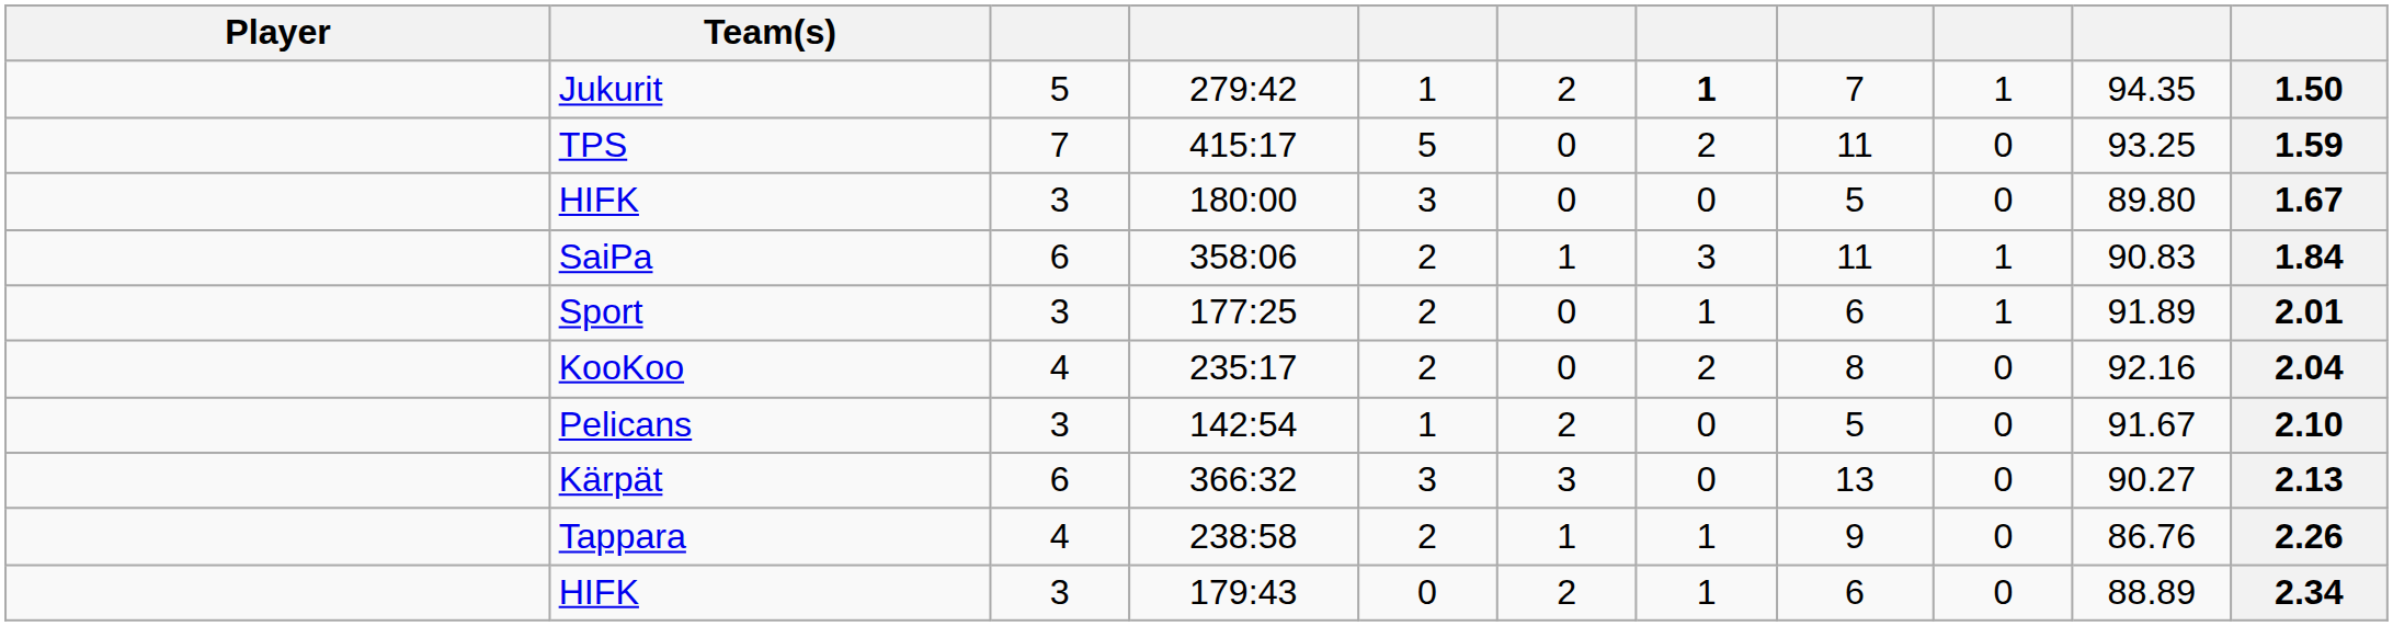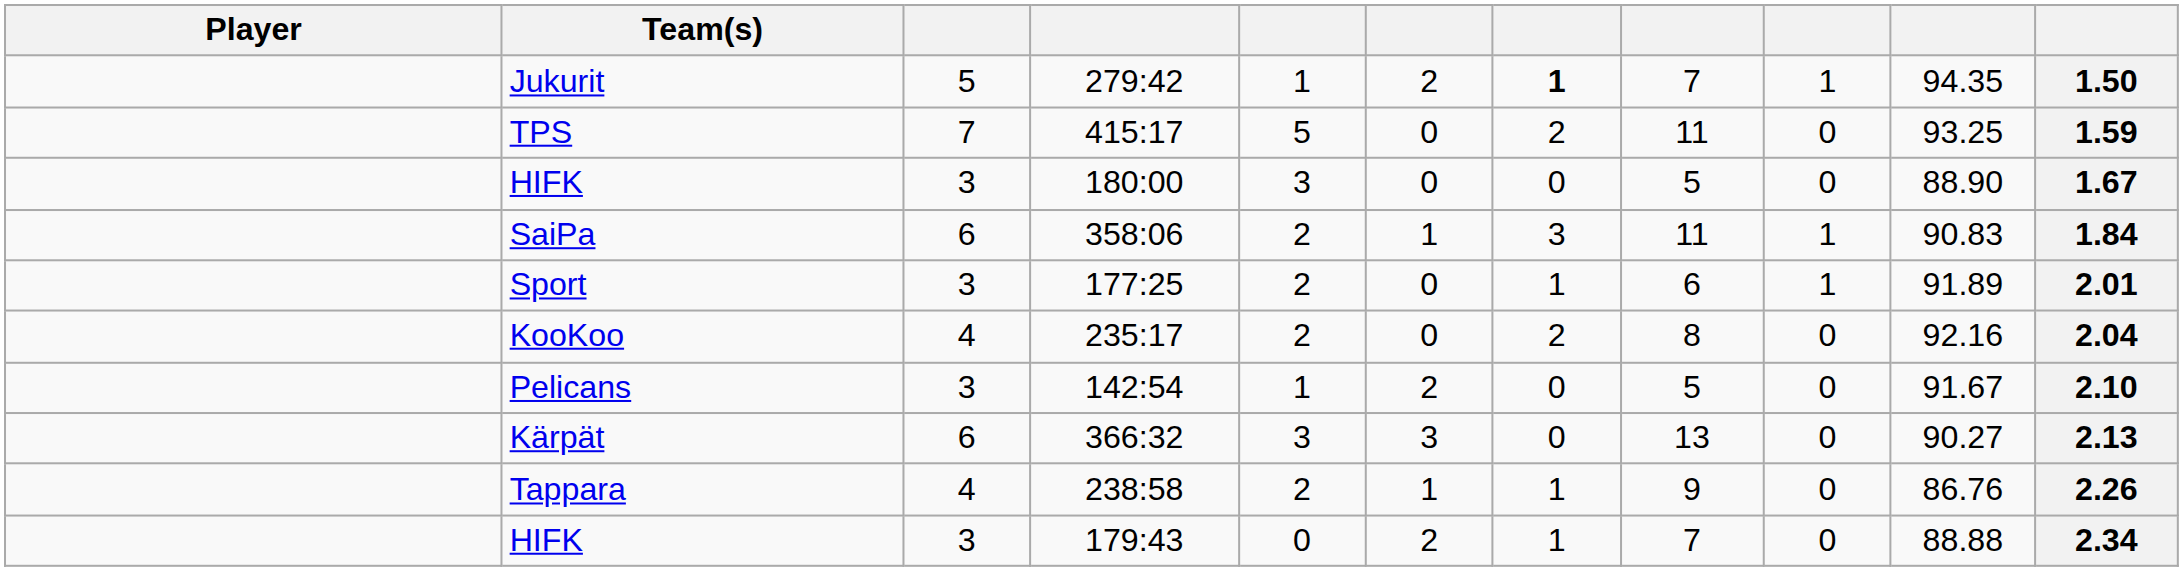 <table class="wikitable sortable" style="text-align: center">
 <tr>
 <th style="width: 15em;">Player</th>
 <th style="width: 12em;">Team(s)</th>
 <th style="width: 3.5em;"></th>
 <th style="width: 6em;"></th>
 <th style="width: 3.5em;"></th>
 <th style="width: 3.5em;"></th>
 <th style="width: 3.5em;"></th>
 <th style="width: 4em;"></th>
 <th style="width: 3.5em;"></th>
 <th style="width: 4em;"></th>
 <th style="width: 4em;"></th>
 </tr>
 <tr>
 <td style="text-align:left;"> </td>
 <td style="text-align:left;"><a href='#'>Jukurit</a></td>
 <td>5</td>
 <td>279:42</td>
 <td>1</td>
 <td>2</td>
 <td><strong>1</strong></td>
 <td>7</td>
 <td>1</td>
 <td>94.35</td>
 <th>1.50</th>
 </tr>
 <tr>
 <td style="text-align:left;"> </td>
 <td style="text-align:left;"><a href='#'>TPS</a></td>
 <td>7</td>
 <td>415:17</td>
 <td>5</td>
 <td>0</td>
 <td>2</td>
 <td>11</td>
 <td>0</td>
 <td>93.25</td>
 <th>1.59</th>
 </tr>
 <tr>
 <td style="text-align:left;"> </td>
 <td style="text-align:left;"><a href='#'>HIFK</a></td>
 <td>3</td>
 <td>180:00</td>
 <td>3</td>
 <td>0</td>
 <td>0</td>
 <td>5</td>
 <td>0</td>
-<td>89.80</td>
+<td>88.90</td>
 <th>1.67</th>
 </tr>
 <tr>
 <td style="text-align:left;"> </td>
 <td style="text-align:left;"><a href='#'>SaiPa</a></td>
 <td>6</td>
 <td>358:06</td>
 <td>2</td>
 <td>1</td>
 <td>3</td>
 <td>11</td>
 <td>1</td>
 <td>90.83</td>
 <th>1.84</th>
 </tr>
 <tr>
 <td style="text-align:left;"> </td>
 <td style="text-align:left;"><a href='#'>Sport</a></td>
 <td>3</td>
 <td>177:25</td>
 <td>2</td>
 <td>0</td>
 <td>1</td>
 <td>6</td>
 <td>1</td>
 <td>91.89</td>
 <th>2.01</th>
 </tr>
 <tr>
 <td style="text-align:left;"> </td>
 <td style="text-align:left;"><a href='#'>KooKoo</a></td>
 <td>4</td>
 <td>235:17</td>
 <td>2</td>
 <td>0</td>
 <td>2</td>
 <td>8</td>
 <td>0</td>
 <td>92.16</td>
 <th>2.04</th>
 </tr>
 <tr>
 <td style="text-align:left;"> </td>
 <td style="text-align:left;"><a href='#'>Pelicans</a></td>
 <td>3</td>
 <td>142:54</td>
 <td>1</td>
 <td>2</td>
 <td>0</td>
 <td>5</td>
 <td>0</td>
 <td>91.67</td>
 <th>2.10</th>
 </tr>
 <tr>
 <td style="text-align:left;"> </td>
 <td style="text-align:left;"><a href='#'>Kärpät</a></td>
 <td>6</td>
 <td>366:32</td>
 <td>3</td>
 <td>3</td>
 <td>0</td>
 <td>13</td>
 <td>0</td>
 <td>90.27</td>
 <th>2.13</th>
 </tr>
 <tr>
 <td style="text-align:left;"> </td>
 <td style="text-align:left;"><a href='#'>Tappara</a></td>
 <td>4</td>
 <td>238:58</td>
 <td>2</td>
 <td>1</td>
 <td>1</td>
 <td>9</td>
 <td>0</td>
 <td>86.76</td>
 <th>2.26</th>
 </tr>
 <tr>
 <td style="text-align:left;"> </td>
 <td style="text-align:left;"><a href='#'>HIFK</a></td>
 <td>3</td>
 <td>179:43</td>
 <td>0</td>
 <td>2</td>
 <td>1</td>
-<td>6</td>
+<td>7</td>
 <td>0</td>
-<td>88.89</td>
+<td>88.88</td>
 <th>2.34</th>
 </tr>
 </table>
